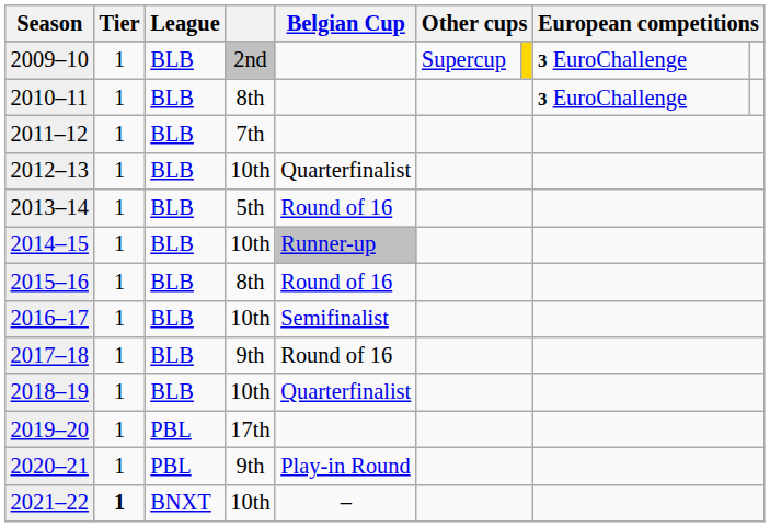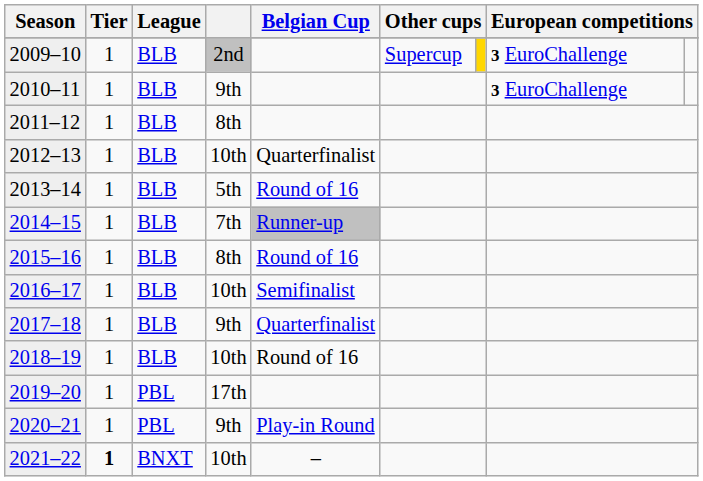 <table class="wikitable" style="font-size:85%">
 <tr bgcolor=>
 <th>Season</th>
 <th>Tier</th>
 <th>League</th>
 <th></th>
 <th><a href='#'>Belgian Cup</a></th>
 <th colspan=2>Other cups</th>
 <th colspan=2>European competitions</th>
 </tr>
 <tr>
 </tr>
 <tr>
 <td bgcolor=efefef>2009–10</td>
 <td align=center>1</td>
 <td><a href='#'>BLB</a></td>
 <td bgcolor=silver align=center>2nd</td>
 <td></td>
 <td><a href='#'>Supercup</a></td>
 <td bgcolor=gold align=center></td>
 <td><small><strong>3</strong></small> <a href='#'>EuroChallenge</a></td>
 <td align=center></td>
 </tr>
 <tr>
 <td bgcolor=efefef>2010–11</td>
 <td align=center>1</td>
 <td><a href='#'>BLB</a></td>
-<td align=center>8th</td>
+<td align=center>9th</td>
 <td></td>
 <td colspan=2></td>
 <td><small><strong>3</strong></small> <a href='#'>EuroChallenge</a></td>
 <td align=center></td>
 </tr>
 <tr>
 <td bgcolor=efefef>2011–12</td>
 <td align=center>1</td>
 <td><a href='#'>BLB</a></td>
-<td align=center>7th</td>
+<td align=center>8th</td>
 <td></td>
 <td colspan=2></td>
 <td colspan=3></td>
 </tr>
 <tr>
 <td bgcolor=efefef>2012–13</td>
 <td align=center>1</td>
 <td><a href='#'>BLB</a></td>
 <td align=center>10th</td>
 <td>Quarterfinalist</td>
 <td colspan=2></td>
 <td colspan=3></td>
 </tr>
 <tr>
 <td bgcolor=efefef>2013–14</td>
 <td align=center>1</td>
 <td><a href='#'>BLB</a></td>
 <td align=center>5th</td>
 <td><a href='#'>Round of 16</a></td>
 <td colspan=2></td>
 <td colspan=3></td>
 </tr>
 <tr>
 <td bgcolor=efefef><a href='#'>2014–15</a></td>
 <td align=center>1</td>
 <td><a href='#'>BLB</a></td>
-<td align=center>10th</td>
+<td align=center>7th</td>
 <td bgcolor=silver><a href='#'>Runner-up</a></td>
 <td colspan=2></td>
 <td colspan=3></td>
 </tr>
 <tr>
 <td bgcolor=efefef><a href='#'>2015–16</a></td>
 <td align=center>1</td>
 <td><a href='#'>BLB</a></td>
 <td align=center>8th</td>
 <td><a href='#'>Round of 16</a></td>
 <td colspan=2></td>
 <td colspan=3></td>
 </tr>
 <tr>
 <td bgcolor=efefef><a href='#'>2016–17</a></td>
 <td align=center>1</td>
 <td><a href='#'>BLB</a></td>
 <td align=center>10th</td>
 <td><a href='#'>Semifinalist</a></td>
 <td colspan=2></td>
 <td colspan=3></td>
 </tr>
 <tr>
 <td bgcolor=efefef><a href='#'>2017–18</a></td>
 <td align=center>1</td>
 <td><a href='#'>BLB</a></td>
 <td align=center>9th</td>
-<td>Round of 16</td>
+<td><a href='#'>Quarterfinalist</a></td>
 <td colspan=2></td>
 <td colspan=3></td>
 </tr>
 <tr>
 <td style="background:#efefef;"><a href='#'>2018–19</a></td>
 <td align="center">1</td>
 <td><a href='#'>BLB</a></td>
 <td style="background: " align="center">10th</td>
-<td><a href='#'>Quarterfinalist</a></td>
+<td>Round of 16</td>
 <td colspan=2></td>
 <td colspan=3></td>
 </tr>
 <tr>
 <td style="background:#efefef;"><a href='#'>2019–20</a></td>
 <td align="center">1</td>
 <td><a href='#'>PBL</a></td>
 <td style="background: " align="center">17th</td>
 <td></td>
 <td colspan=2></td>
 <td colspan=3></td>
 </tr>
 <tr>
 <td style="background:#efefef;"><a href='#'>2020–21</a></td>
 <td align="center">1</td>
 <td><a href='#'>PBL</a></td>
 <td style="background: " align="center">9th</td>
 <td><a href='#'>Play-in Round</a></td>
 <td colspan=2></td>
 <td colspan=3></td>
 </tr>
 <tr>
 <td style="background:#efefef;"><a href='#'>2021–22</a></td>
 <td align="center"><strong>1</strong></td>
 <td><a href='#'>BNXT</a></td>
 <td style="background: " align="center">10th</td>
 <td align=center>–</td>
 <td colspan=2></td>
 <td colspan=3></td>
 </tr>
 </table>
